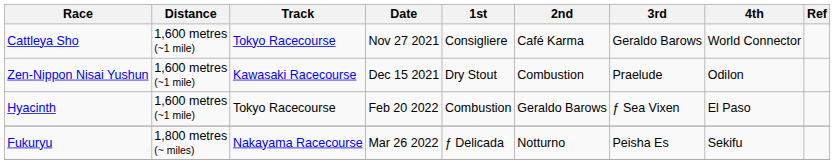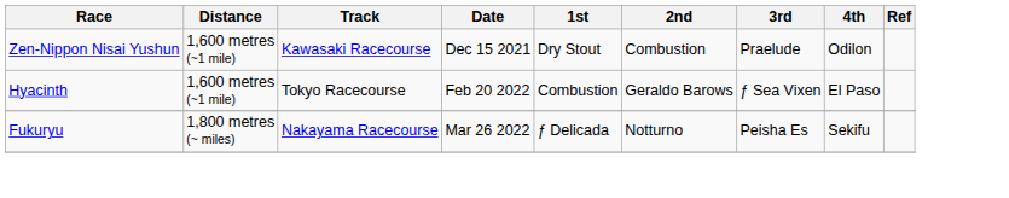 <table class="wikitable">
 <tr>
 <th>Race</th>
 <th>Distance</th>
 <th>Track</th>
 <th>Date</th>
 <th>1st</th>
 <th>2nd</th>
 <th>3rd</th>
 <th>4th</th>
 <th>Ref</th>
-</tr>
-<tr>
-<td><a href='#'>Cattleya Sho</a></td>
-<td>1,600 metres<br><small>(~1 mile)</small></td>
-<td><a href='#'>Tokyo Racecourse</a></td>
-<td>Nov 27 2021</td>
-<td>Consigliere</td>
-<td>Café Karma</td>
-<td>Geraldo Barows</td>
-<td>World Connector</td>
-<td></td>
 </tr>
 <tr>
 <td><a href='#'>Zen-Nippon Nisai Yushun</a></td>
 <td>1,600 metres<br><small>(~1 mile)</small></td>
 <td><a href='#'>Kawasaki Racecourse</a></td>
 <td>Dec 15 2021</td>
 <td>Dry Stout</td>
 <td>Combustion</td>
 <td>Praelude</td>
 <td>Odilon</td>
 <td></td>
 </tr>
 <tr>
 <td><a href='#'>Hyacinth</a></td>
 <td>1,600 metres<br><small>(~1 mile)</small></td>
 <td>Tokyo Racecourse</td>
 <td>Feb 20 2022</td>
 <td>Combustion</td>
 <td>Geraldo Barows</td>
 <td>ƒ Sea Vixen</td>
 <td>El Paso</td>
 <td></td>
 </tr>
 <tr>
 </tr>
 <tr>
 <td><a href='#'>Fukuryu</a></td>
 <td>1,800 metres<br><small>(~ miles)</small></td>
 <td><a href='#'>Nakayama Racecourse</a></td>
 <td>Mar 26 2022</td>
 <td>ƒ Delicada</td>
 <td>Notturno</td>
 <td>Peisha Es</td>
 <td>Sekifu</td>
 <td></td>
 </tr>
 <tr>
 </tr>
 </table>
